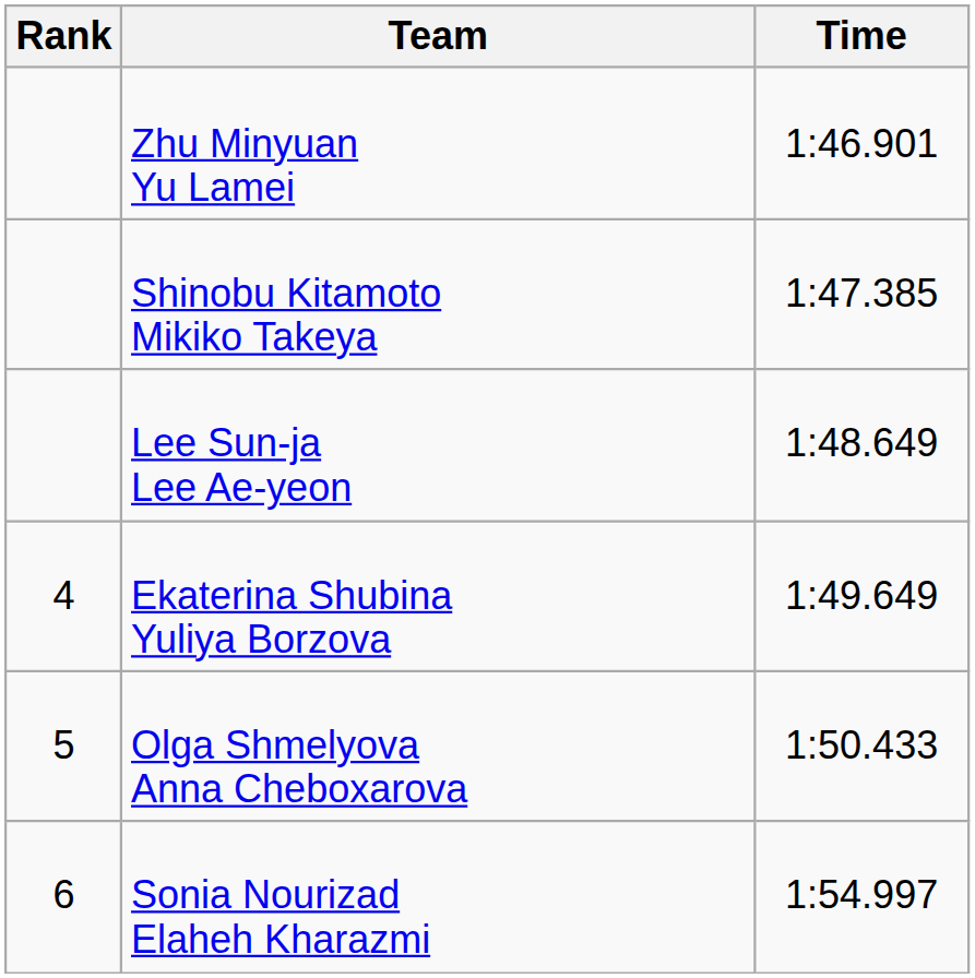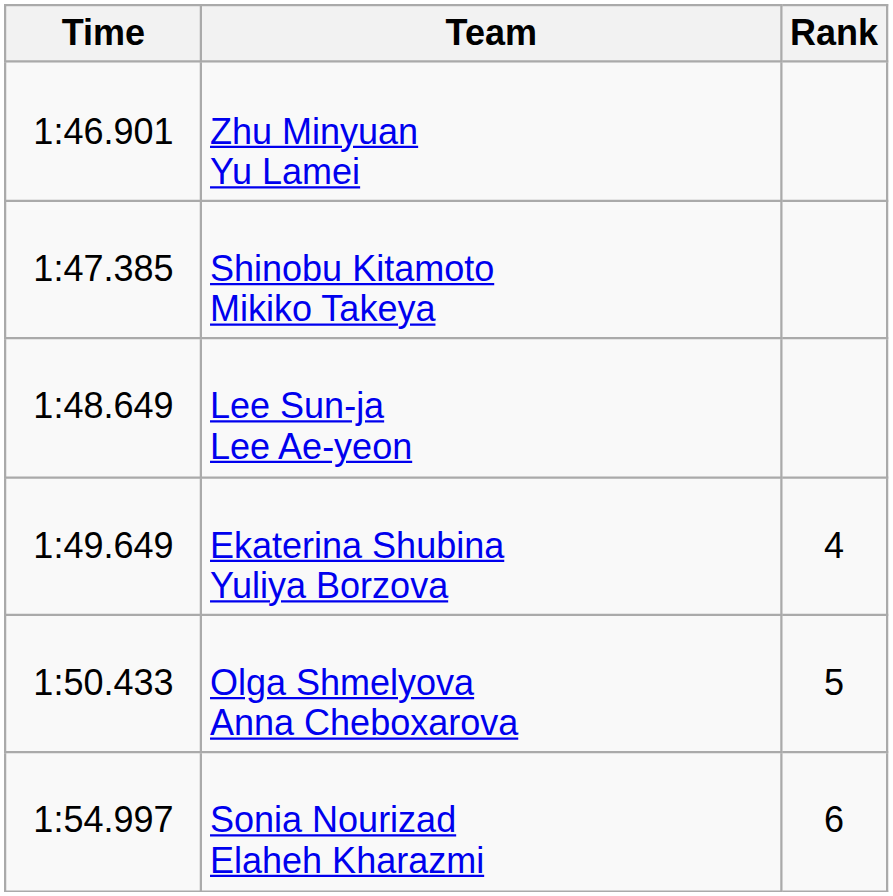 <table class=wikitable style="text-align:center">
 <tr>
+<th width=80>Time</th>
+<th width=250>Team</th>
 <th width=40>Rank</th>
-<th width=250>Team</th>
-<th width=80>Time</th>
 </tr>
 <tr>
+<td>1:46.901</td>
+<td align=left><br><a href='#'>Zhu Minyuan</a><br><a href='#'>Yu Lamei</a></td>
 <td></td>
-<td align=left><br><a href='#'>Zhu Minyuan</a><br><a href='#'>Yu Lamei</a></td>
-<td>1:46.901</td>
 </tr>
 <tr>
+<td>1:47.385</td>
+<td align=left><br><a href='#'>Shinobu Kitamoto</a><br><a href='#'>Mikiko Takeya</a></td>
 <td></td>
-<td align=left><br><a href='#'>Shinobu Kitamoto</a><br><a href='#'>Mikiko Takeya</a></td>
-<td>1:47.385</td>
 </tr>
 <tr>
+<td>1:48.649</td>
+<td align=left><br><a href='#'>Lee Sun-ja</a><br><a href='#'>Lee Ae-yeon</a></td>
 <td></td>
-<td align=left><br><a href='#'>Lee Sun-ja</a><br><a href='#'>Lee Ae-yeon</a></td>
-<td>1:48.649</td>
 </tr>
 <tr>
+<td>1:49.649</td>
+<td align=left><br><a href='#'>Ekaterina Shubina</a><br><a href='#'>Yuliya Borzova</a></td>
 <td>4</td>
-<td align=left><br><a href='#'>Ekaterina Shubina</a><br><a href='#'>Yuliya Borzova</a></td>
-<td>1:49.649</td>
 </tr>
 <tr>
+<td>1:50.433</td>
+<td align=left><br><a href='#'>Olga Shmelyova</a><br><a href='#'>Anna Cheboxarova</a></td>
 <td>5</td>
-<td align=left><br><a href='#'>Olga Shmelyova</a><br><a href='#'>Anna Cheboxarova</a></td>
-<td>1:50.433</td>
 </tr>
 <tr>
+<td>1:54.997</td>
+<td align=left><br><a href='#'>Sonia Nourizad</a><br><a href='#'>Elaheh Kharazmi</a></td>
 <td>6</td>
-<td align=left><br><a href='#'>Sonia Nourizad</a><br><a href='#'>Elaheh Kharazmi</a></td>
-<td>1:54.997</td>
 </tr>
 </table>
